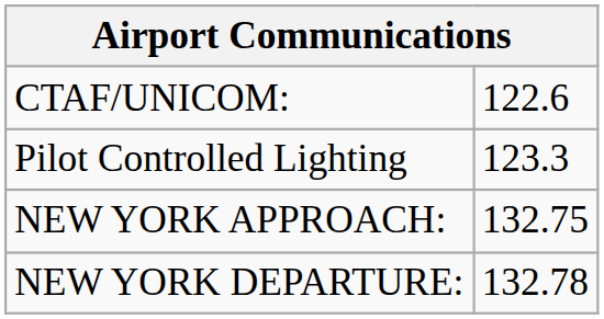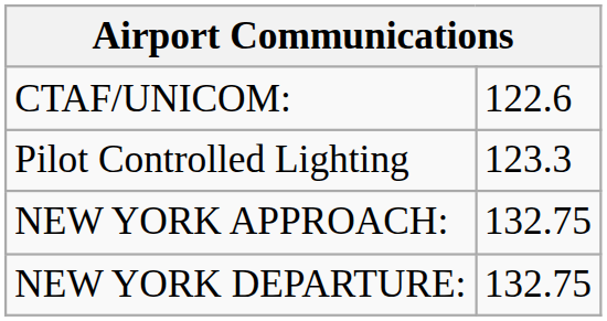 <table class="wikitable">
 <tr>
 <th colspan="2"><strong>Airport Communications</strong></th>
 </tr>
 <tr>
 <td>CTAF/UNICOM:</td>
 <td>122.6</td>
 </tr>
 <tr>
 <td>Pilot Controlled Lighting</td>
 <td>123.3</td>
 </tr>
 <tr>
 <td>NEW YORK APPROACH:</td>
 <td>132.75</td>
 </tr>
 <tr>
 <td>NEW YORK DEPARTURE:</td>
-<td>132.78</td>
+<td>132.75</td>
 </tr>
 </table>
